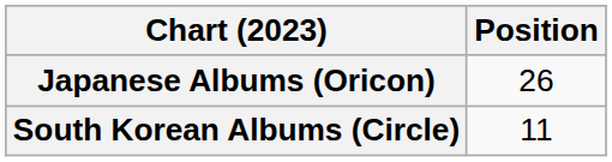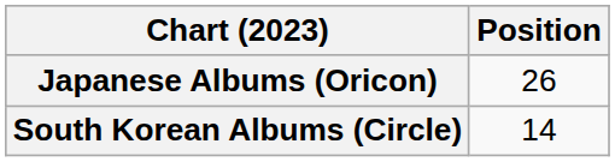 <table class="wikitable sortable plainrowheaders" style="text-align:center">
 <tr>
 <th scope="col">Chart (2023)</th>
 <th scope="col">Position</th>
 </tr>
 <tr>
 <th scope="row">Japanese Albums (Oricon)</th>
 <td>26</td>
 </tr>
 <tr>
 <th scope="row">South Korean Albums (Circle)</th>
-<td>11</td>
+<td>14</td>
 </tr>
 </table>
